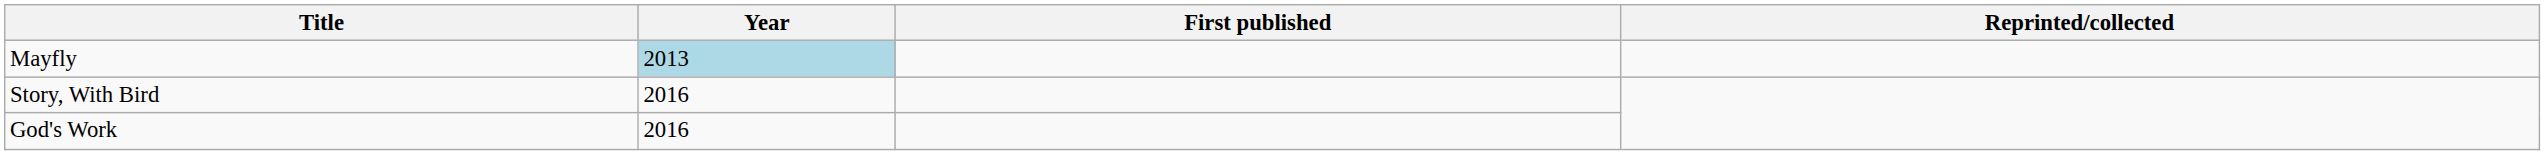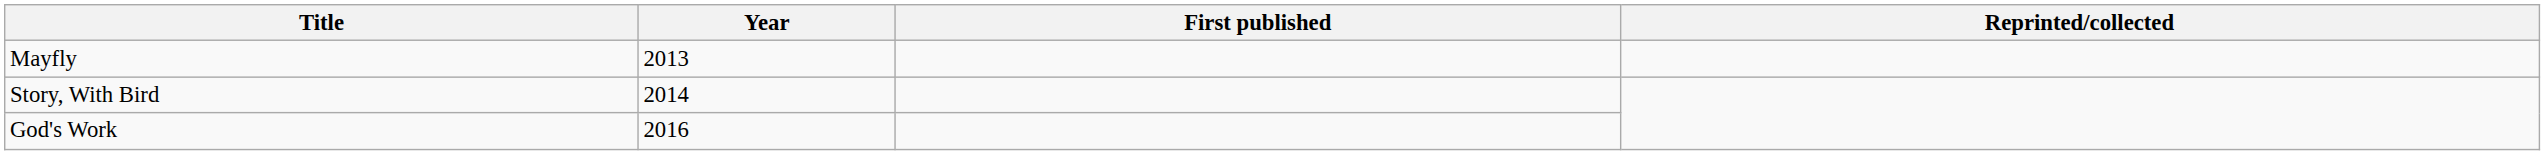 <table class='wikitable sortable' width='90%'>
 <tr>
 <th width=25%>Title</th>
 <th>Year</th>
 <th>First published</th>
 <th>Reprinted/collected</th>
 </tr>
 <tr>
 <td>Mayfly</td>
-<td style="background: lightblue;">2013</td>
+<td>2013</td>
 <td></td>
 <td></td>
 </tr>
 <tr>
 <td>Story, With Bird</td>
-<td>2016</td>
+<td>2014</td>
 <td></td>
 </tr>
 <tr>
 <td>God's Work</td>
 <td>2016</td>
 <td></td>
 </tr>
 </table>
